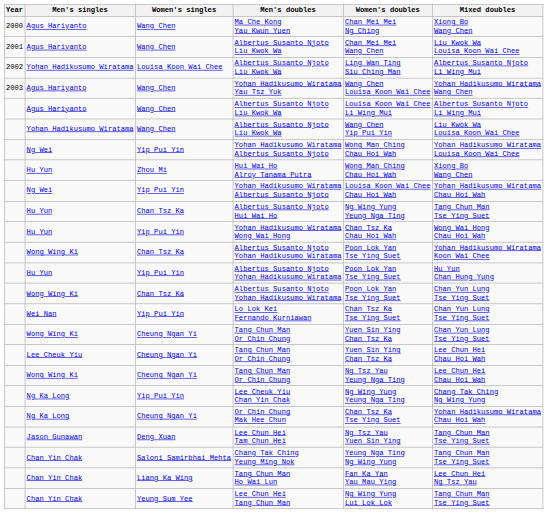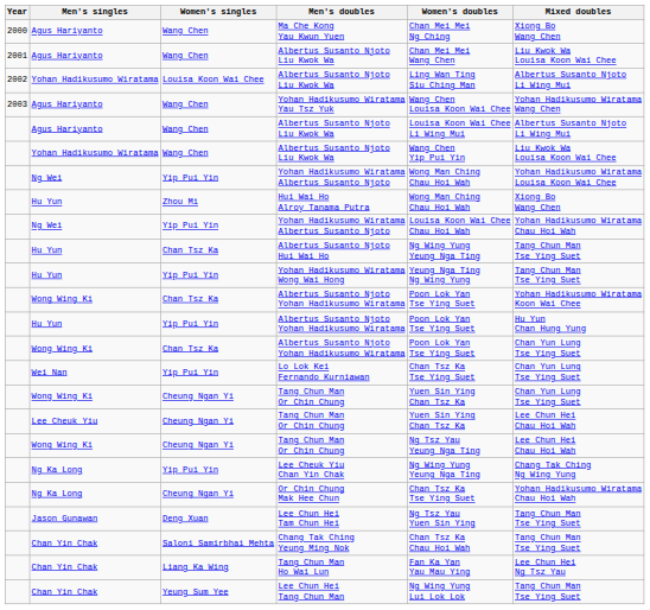 <table class=wikitable style="font-size:90%;">
 <tr>
 <th>Year</th>
 <th>Men's singles</th>
 <th>Women's singles</th>
 <th>Men's doubles</th>
 <th>Women's doubles</th>
 <th>Mixed doubles</th>
 </tr>
 <tr>
 <td>2000</td>
 <td><a href='#'>Agus Hariyanto</a></td>
 <td><a href='#'>Wang Chen</a></td>
 <td><a href='#'>Ma Che Kong</a><br><a href='#'>Yau Kwun Yuen</a></td>
 <td><a href='#'>Chan Mei Mei</a><br><a href='#'>Ng Ching</a></td>
 <td><a href='#'>Xiong Bo</a><br><a href='#'>Wang Chen</a></td>
 </tr>
 <tr>
 <td>2001</td>
 <td><a href='#'>Agus Hariyanto</a></td>
 <td><a href='#'>Wang Chen</a></td>
 <td><a href='#'>Albertus Susanto Njoto</a><br><a href='#'>Liu Kwok Wa</a></td>
 <td><a href='#'>Chan Mei Mei</a><br><a href='#'>Wang Chen</a></td>
 <td><a href='#'>Liu Kwok Wa</a><br><a href='#'>Louisa Koon Wai Chee</a></td>
 </tr>
 <tr>
 <td>2002</td>
 <td><a href='#'>Yohan Hadikusumo Wiratama</a></td>
 <td><a href='#'>Louisa Koon Wai Chee</a></td>
 <td><a href='#'>Albertus Susanto Njoto</a><br><a href='#'>Liu Kwok Wa</a></td>
 <td><a href='#'>Ling Wan Ting</a><br><a href='#'>Siu Ching Man</a></td>
 <td><a href='#'>Albertus Susanto Njoto</a><br><a href='#'>Li Wing Mui</a></td>
 </tr>
 <tr>
 <td>2003</td>
 <td><a href='#'>Agus Hariyanto</a></td>
 <td><a href='#'>Wang Chen</a></td>
 <td><a href='#'>Yohan Hadikusumo Wiratama</a><br><a href='#'>Yau Tsz Yuk</a></td>
 <td><a href='#'>Wang Chen</a><br><a href='#'>Louisa Koon Wai Chee</a></td>
 <td><a href='#'>Yohan Hadikusumo Wiratama</a><br><a href='#'>Wang Chen</a></td>
 </tr>
 <tr>
 <td></td>
 <td><a href='#'>Agus Hariyanto</a></td>
 <td><a href='#'>Wang Chen</a></td>
 <td><a href='#'>Albertus Susanto Njoto</a><br><a href='#'>Liu Kwok Wa</a></td>
 <td><a href='#'>Louisa Koon Wai Chee</a><br><a href='#'>Li Wing Mui</a></td>
 <td><a href='#'>Albertus Susanto Njoto</a><br><a href='#'>Li Wing Mui</a></td>
 </tr>
 <tr>
 <td></td>
 <td><a href='#'>Yohan Hadikusumo Wiratama</a></td>
 <td><a href='#'>Wang Chen</a></td>
 <td><a href='#'>Albertus Susanto Njoto</a><br><a href='#'>Liu Kwok Wa</a></td>
 <td><a href='#'>Wang Chen</a><br><a href='#'>Yip Pui Yin</a></td>
 <td><a href='#'>Liu Kwok Wa</a><br><a href='#'>Louisa Koon Wai Chee</a></td>
 </tr>
 <tr>
 <td></td>
 <td><a href='#'>Ng Wei</a></td>
 <td><a href='#'>Yip Pui Yin</a></td>
 <td><a href='#'>Yohan Hadikusumo Wiratama</a><br><a href='#'>Albertus Susanto Njoto</a></td>
 <td><a href='#'>Wong Man Ching</a><br><a href='#'>Chau Hoi Wah</a></td>
 <td><a href='#'>Yohan Hadikusumo Wiratama</a><br><a href='#'>Louisa Koon Wai Chee</a></td>
 </tr>
 <tr>
 <td></td>
 <td><a href='#'>Hu Yun</a></td>
 <td><a href='#'>Zhou Mi</a></td>
 <td><a href='#'>Hui Wai Ho</a><br><a href='#'>Alroy Tanama Putra</a></td>
 <td><a href='#'>Wong Man Ching</a><br><a href='#'>Chau Hoi Wah</a></td>
 <td><a href='#'>Xiong Bo</a><br><a href='#'>Wang Chen</a></td>
 </tr>
 <tr>
 <td></td>
 <td><a href='#'>Ng Wei</a></td>
 <td><a href='#'>Yip Pui Yin</a></td>
 <td><a href='#'>Yohan Hadikusumo Wiratama</a><br><a href='#'>Albertus Susanto Njoto</a></td>
 <td><a href='#'>Louisa Koon Wai Chee</a><br><a href='#'>Chau Hoi Wah</a></td>
 <td><a href='#'>Yohan Hadikusumo Wiratama</a><br><a href='#'>Chau Hoi Wah</a></td>
 </tr>
 <tr>
 <td></td>
 <td><a href='#'>Hu Yun</a></td>
 <td><a href='#'>Chan Tsz Ka</a></td>
 <td><a href='#'>Albertus Susanto Njoto</a><br><a href='#'>Hui Wai Ho</a></td>
 <td><a href='#'>Ng Wing Yung</a><br><a href='#'>Yeung Nga Ting</a></td>
 <td><a href='#'>Tang Chun Man</a><br><a href='#'>Tse Ying Suet</a></td>
 </tr>
 <tr>
 <td></td>
 <td><a href='#'>Hu Yun</a></td>
 <td><a href='#'>Yip Pui Yin</a></td>
 <td><a href='#'>Yohan Hadikusumo Wiratama</a><br><a href='#'>Wong Wai Hong</a></td>
-<td><a href='#'>Chan Tsz Ka</a><br><a href='#'>Chau Hoi Wah</a></td>
-<td><a href='#'>Wong Wai Hong</a><br><a href='#'>Chau Hoi Wah</a></td>
+<td><a href='#'>Yeung Nga Ting</a><br><a href='#'>Ng Wing Yung</a></td>
+<td><a href='#'>Tang Chun Man</a><br><a href='#'>Tse Ying Suet</a></td>
 </tr>
 <tr>
 <td></td>
 <td><a href='#'>Wong Wing Ki</a></td>
 <td><a href='#'>Chan Tsz Ka</a></td>
 <td><a href='#'>Albertus Susanto Njoto</a><br><a href='#'>Yohan Hadikusumo Wiratama</a></td>
 <td><a href='#'>Poon Lok Yan</a><br><a href='#'>Tse Ying Suet</a></td>
 <td><a href='#'>Yohan Hadikusumo Wiratama</a><br><a href='#'>Koon Wai Chee</a></td>
 </tr>
 <tr>
 <td></td>
 <td><a href='#'>Hu Yun</a></td>
 <td><a href='#'>Yip Pui Yin</a></td>
 <td><a href='#'>Albertus Susanto Njoto</a><br><a href='#'>Yohan Hadikusumo Wiratama</a></td>
 <td><a href='#'>Poon Lok Yan</a><br><a href='#'>Tse Ying Suet</a></td>
 <td><a href='#'>Hu Yun</a><br><a href='#'>Chan Hung Yung</a></td>
 </tr>
 <tr>
 <td></td>
 <td><a href='#'>Wong Wing Ki</a></td>
 <td><a href='#'>Chan Tsz Ka</a></td>
 <td><a href='#'>Albertus Susanto Njoto</a><br><a href='#'>Yohan Hadikusumo Wiratama</a></td>
 <td><a href='#'>Poon Lok Yan</a><br><a href='#'>Tse Ying Suet</a></td>
 <td><a href='#'>Chan Yun Lung</a><br><a href='#'>Tse Ying Suet</a></td>
 </tr>
 <tr>
 <td></td>
 <td><a href='#'>Wei Nan</a></td>
 <td><a href='#'>Yip Pui Yin</a></td>
 <td><a href='#'>Lo Lok Kei</a><br><a href='#'>Fernando Kurniawan</a></td>
 <td><a href='#'>Chan Tsz Ka</a><br><a href='#'>Tse Ying Suet</a></td>
 <td><a href='#'>Chan Yun Lung</a><br><a href='#'>Tse Ying Suet</a></td>
 </tr>
 <tr>
 <td></td>
 <td><a href='#'>Wong Wing Ki</a></td>
 <td><a href='#'>Cheung Ngan Yi</a></td>
 <td><a href='#'>Tang Chun Man</a><br><a href='#'>Or Chin Chung</a></td>
 <td><a href='#'>Yuen Sin Ying</a><br><a href='#'>Chan Tsz Ka</a></td>
 <td><a href='#'>Chan Yun Lung</a><br><a href='#'>Tse Ying Suet</a></td>
 </tr>
 <tr>
 <td></td>
 <td><a href='#'>Lee Cheuk Yiu</a></td>
 <td><a href='#'>Cheung Ngan Yi</a></td>
 <td><a href='#'>Tang Chun Man</a><br><a href='#'>Or Chin Chung</a></td>
 <td><a href='#'>Yuen Sin Ying</a><br><a href='#'>Chan Tsz Ka</a></td>
 <td><a href='#'>Lee Chun Hei</a><br><a href='#'>Chau Hoi Wah</a></td>
 </tr>
 <tr>
 <td></td>
 <td><a href='#'>Wong Wing Ki</a></td>
 <td><a href='#'>Cheung Ngan Yi</a></td>
 <td><a href='#'>Tang Chun Man</a><br><a href='#'>Or Chin Chung</a></td>
 <td><a href='#'>Ng Tsz Yau</a><br><a href='#'>Yeung Nga Ting</a></td>
 <td><a href='#'>Lee Chun Hei</a><br><a href='#'>Chau Hoi Wah</a></td>
 </tr>
 <tr>
 <td></td>
 <td><a href='#'>Ng Ka Long</a></td>
 <td><a href='#'>Yip Pui Yin</a></td>
 <td><a href='#'>Lee Cheuk Yiu</a><br><a href='#'>Chan Yin Chak</a></td>
 <td><a href='#'>Ng Wing Yung</a><br><a href='#'>Yeung Nga Ting</a></td>
 <td><a href='#'>Chang Tak Ching</a><br><a href='#'>Ng Wing Yung</a></td>
 </tr>
 <tr>
 <td></td>
 <td><a href='#'>Ng Ka Long</a></td>
 <td><a href='#'>Cheung Ngan Yi</a></td>
 <td><a href='#'>Or Chin Chung</a><br><a href='#'>Mak Hee Chun</a></td>
 <td><a href='#'>Chan Tsz Ka</a><br><a href='#'>Tse Ying Suet</a></td>
 <td><a href='#'>Yohan Hadikusumo Wiratama</a><br><a href='#'>Chau Hoi Wah</a></td>
 </tr>
 <tr>
 <td></td>
 <td><a href='#'>Jason Gunawan</a></td>
 <td><a href='#'>Deng Xuan</a></td>
 <td><a href='#'>Lee Chun Hei</a><br><a href='#'>Tam Chun Hei</a></td>
 <td><a href='#'>Ng Tsz Yau</a><br><a href='#'>Yuen Sin Ying</a></td>
 <td><a href='#'>Tang Chun Man</a><br><a href='#'>Tse Ying Suet</a></td>
 </tr>
 <tr>
 <td></td>
 <td><a href='#'>Chan Yin Chak</a></td>
 <td><a href='#'>Saloni Samirbhai Mehta</a></td>
 <td><a href='#'>Chang Tak Ching</a><br><a href='#'>Yeung Ming Nok</a></td>
-<td><a href='#'>Yeung Nga Ting</a><br><a href='#'>Ng Wing Yung</a></td>
+<td><a href='#'>Chan Tsz Ka</a><br><a href='#'>Chau Hoi Wah</a></td>
 <td><a href='#'>Tang Chun Man</a><br><a href='#'>Tse Ying Suet</a></td>
 </tr>
 <tr>
 <td></td>
 <td><a href='#'>Chan Yin Chak</a></td>
 <td><a href='#'>Liang Ka Wing</a></td>
 <td><a href='#'>Tang Chun Man</a><br><a href='#'>Ho Wai Lun</a></td>
 <td><a href='#'>Fan Ka Yan</a><br><a href='#'>Yau Mau Ying</a></td>
 <td><a href='#'>Lee Chun Hei</a><br><a href='#'>Ng Tsz Yau</a></td>
 </tr>
 <tr>
 <td></td>
 <td><a href='#'>Chan Yin Chak</a></td>
 <td><a href='#'>Yeung Sum Yee</a></td>
 <td><a href='#'>Lee Chun Hei</a><br><a href='#'>Tang Chun Man</a></td>
 <td><a href='#'>Ng Wing Yung</a><br><a href='#'>Lui Lok Lok</a></td>
 <td><a href='#'>Tang Chun Man</a><br><a href='#'>Tse Ying Suet</a></td>
 </tr>
 </table>
